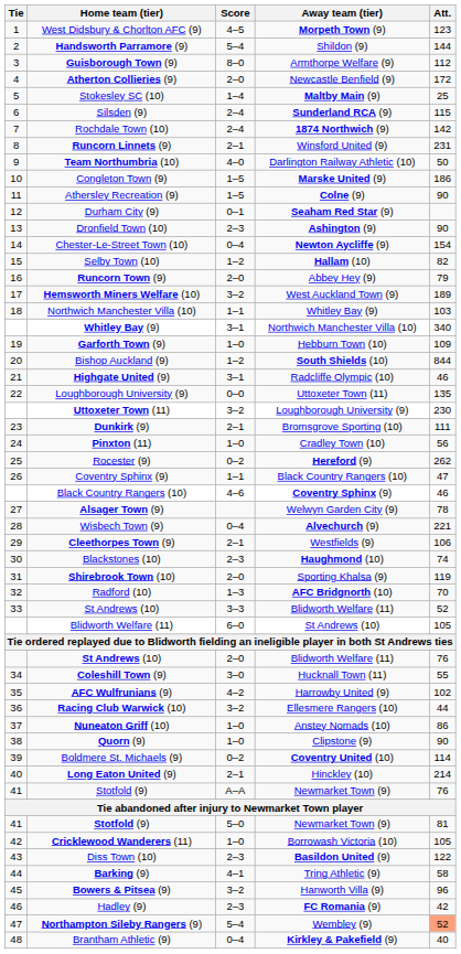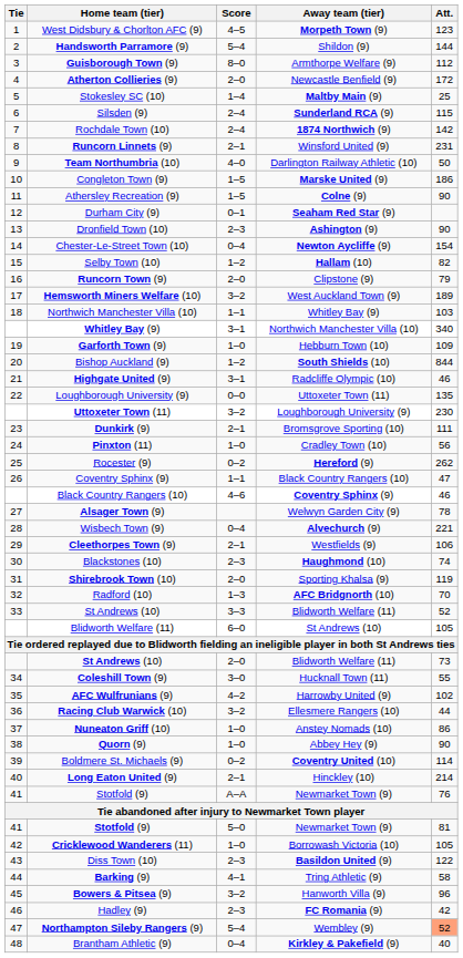 <table class="wikitable" style="text-align: center; font-size:85%">
 <tr>
 <th>Tie</th>
 <th>Home team (tier)</th>
 <th>Score</th>
 <th>Away team (tier)</th>
 <th>Att.</th>
 </tr>
 <tr>
 <td>1</td>
 <td><a href='#'>West Didsbury & Chorlton AFC</a> (9)</td>
 <td>4–5</td>
 <td><strong><a href='#'>Morpeth Town</a></strong> (9)</td>
 <td>123</td>
 </tr>
 <tr>
 <td>2</td>
 <td><strong><a href='#'>Handsworth Parramore</a></strong> (9)</td>
 <td>5–4 </td>
 <td><a href='#'>Shildon</a> (9)</td>
 <td>144</td>
 </tr>
 <tr>
 <td>3</td>
 <td><strong><a href='#'>Guisborough Town</a></strong> (9)</td>
 <td>8–0</td>
 <td><a href='#'>Armthorpe Welfare</a> (9)</td>
 <td>112</td>
 </tr>
 <tr>
 <td>4</td>
 <td><strong><a href='#'>Atherton Collieries</a></strong> (9)</td>
 <td>2–0</td>
 <td><a href='#'>Newcastle Benfield</a> (9)</td>
 <td>172</td>
 </tr>
 <tr>
 <td>5</td>
 <td><a href='#'>Stokesley SC</a> (10)</td>
 <td>1–4 </td>
 <td><strong><a href='#'>Maltby Main</a></strong> (9)</td>
 <td>25</td>
 </tr>
 <tr>
 <td>6</td>
 <td><a href='#'>Silsden</a> (9)</td>
 <td>2–4</td>
 <td><strong><a href='#'>Sunderland RCA</a></strong> (9)</td>
 <td>115</td>
 </tr>
 <tr>
 <td>7</td>
 <td><a href='#'>Rochdale Town</a> (10)</td>
 <td>2–4</td>
 <td><strong><a href='#'>1874 Northwich</a></strong> (9)</td>
 <td>142</td>
 </tr>
 <tr>
 <td>8</td>
 <td><strong><a href='#'>Runcorn Linnets</a></strong> (9)</td>
 <td>2–1</td>
 <td><a href='#'>Winsford United</a> (9)</td>
 <td>231</td>
 </tr>
 <tr>
 <td>9</td>
 <td><strong><a href='#'>Team Northumbria</a></strong> (10)</td>
 <td>4–0</td>
 <td><a href='#'>Darlington Railway Athletic</a> (10)</td>
 <td>50</td>
 </tr>
 <tr>
 <td>10</td>
 <td><a href='#'>Congleton Town</a> (9)</td>
 <td>1–5</td>
 <td><strong><a href='#'>Marske United</a></strong> (9)</td>
 <td>186</td>
 </tr>
 <tr>
 <td>11</td>
 <td><a href='#'>Athersley Recreation</a> (9)</td>
 <td>1–5</td>
 <td><strong><a href='#'>Colne</a></strong> (9)</td>
 <td>90</td>
 </tr>
 <tr>
 <td>12</td>
 <td><a href='#'>Durham City</a> (9)</td>
 <td>0–1</td>
 <td><strong><a href='#'>Seaham Red Star</a></strong> (9)</td>
 <td></td>
 </tr>
 <tr>
 <td>13</td>
 <td><a href='#'>Dronfield Town</a> (10)</td>
 <td>2–3 </td>
 <td><strong><a href='#'>Ashington</a></strong> (9)</td>
 <td>90</td>
 </tr>
 <tr>
 <td>14</td>
 <td><a href='#'>Chester-Le-Street Town</a> (10)</td>
 <td>0–4</td>
 <td><strong><a href='#'>Newton Aycliffe</a></strong> (9)</td>
 <td>154</td>
 </tr>
 <tr>
 <td>15</td>
 <td><a href='#'>Selby Town</a> (10)</td>
 <td>1–2</td>
 <td><strong><a href='#'>Hallam</a></strong> (10)</td>
 <td>82</td>
 </tr>
 <tr>
 <td>16</td>
 <td><strong><a href='#'>Runcorn Town</a></strong> (9)</td>
 <td>2–0</td>
-<td><a href='#'>Abbey Hey</a> (9)</td>
+<td><a href='#'>Clipstone</a> (9)</td>
 <td>79</td>
 </tr>
 <tr>
 <td>17</td>
 <td><strong><a href='#'>Hemsworth Miners Welfare</a></strong> (10)</td>
 <td>3–2</td>
 <td><a href='#'>West Auckland Town</a> (9)</td>
 <td>189</td>
 </tr>
 <tr>
 <td>18</td>
 <td><a href='#'>Northwich Manchester Villa</a> (10)</td>
 <td>1–1</td>
 <td><a href='#'>Whitley Bay</a> (9)</td>
 <td>103</td>
 </tr>
 <tr style="background:white;">
 <td><em></em></td>
 <td><strong><a href='#'>Whitley Bay</a></strong> (9)</td>
 <td>3–1</td>
 <td><a href='#'>Northwich Manchester Villa</a> (10)</td>
 <td>340</td>
 </tr>
 <tr>
 <td>19</td>
 <td><strong><a href='#'>Garforth Town</a></strong> (9)</td>
 <td>1–0</td>
 <td><a href='#'>Hebburn Town</a> (10)</td>
 <td>109</td>
 </tr>
 <tr>
 <td>20</td>
 <td><a href='#'>Bishop Auckland</a> (9)</td>
 <td>1–2</td>
 <td><strong><a href='#'>South Shields</a></strong> (10)</td>
 <td>844</td>
 </tr>
 <tr>
 <td>21</td>
 <td><strong><a href='#'>Highgate United</a></strong> (9)</td>
 <td>3–1</td>
 <td><a href='#'>Radcliffe Olympic</a> (10)</td>
 <td>46</td>
 </tr>
 <tr>
 <td>22</td>
 <td><a href='#'>Loughborough University</a> (9)</td>
 <td>0–0</td>
 <td><a href='#'>Uttoxeter Town</a> (11)</td>
 <td>135</td>
 </tr>
 <tr style="background:white;">
 <td><em></em></td>
 <td><strong><a href='#'>Uttoxeter Town</a></strong> (11)</td>
 <td>3–2</td>
 <td><a href='#'>Loughborough University</a> (9)</td>
 <td>230</td>
 </tr>
 <tr>
 <td>23</td>
 <td><strong><a href='#'>Dunkirk</a></strong> (9)</td>
 <td>2–1</td>
 <td><a href='#'>Bromsgrove Sporting</a> (10)</td>
 <td>111</td>
 </tr>
 <tr>
 <td>24</td>
 <td><strong><a href='#'>Pinxton</a></strong> (11)</td>
 <td>1–0</td>
 <td><a href='#'>Cradley Town</a> (10)</td>
 <td>56</td>
 </tr>
 <tr>
 <td>25</td>
 <td><a href='#'>Rocester</a> (9)</td>
 <td>0–2</td>
 <td><strong><a href='#'>Hereford</a></strong> (9)</td>
 <td>262</td>
 </tr>
 <tr>
 <td>26</td>
 <td><a href='#'>Coventry Sphinx</a> (9)</td>
 <td>1–1</td>
 <td><a href='#'>Black Country Rangers</a> (10)</td>
 <td>47</td>
 </tr>
 <tr style="background:white;">
 <td><em></em></td>
 <td><a href='#'>Black Country Rangers</a> (10)</td>
 <td>4–6 </td>
 <td><strong><a href='#'>Coventry Sphinx</a></strong> (9)</td>
 <td>46</td>
 </tr>
 <tr>
 <td>27</td>
 <td><strong><a href='#'>Alsager Town</a></strong> (9)</td>
 <td></td>
 <td><a href='#'>Welwyn Garden City</a> (9)</td>
 <td>78</td>
 </tr>
 <tr>
 <td>28</td>
 <td><a href='#'>Wisbech Town</a> (9)</td>
 <td>0–4</td>
 <td><strong><a href='#'>Alvechurch</a></strong> (9)</td>
 <td>221</td>
 </tr>
 <tr>
 <td>29</td>
 <td><strong><a href='#'>Cleethorpes Town</a></strong> (9)</td>
 <td>2–1</td>
 <td><a href='#'>Westfields</a> (9)</td>
 <td>106</td>
 </tr>
 <tr>
 <td>30</td>
 <td><a href='#'>Blackstones</a> (10)</td>
 <td>2–3 </td>
 <td><strong><a href='#'>Haughmond</a></strong> (10)</td>
 <td>74</td>
 </tr>
 <tr>
 <td>31</td>
 <td><strong><a href='#'>Shirebrook Town</a></strong> (10)</td>
 <td>2–0</td>
 <td><a href='#'>Sporting Khalsa</a> (9)</td>
 <td>119</td>
 </tr>
 <tr>
 <td>32</td>
 <td><a href='#'>Radford</a> (10)</td>
 <td>1–3</td>
 <td><strong><a href='#'>AFC Bridgnorth</a></strong> (10)</td>
 <td>70</td>
 </tr>
 <tr>
 <td>33</td>
 <td><a href='#'>St Andrews</a> (10)</td>
 <td>3–3</td>
 <td><a href='#'>Blidworth Welfare</a> (11)</td>
 <td>52</td>
 </tr>
 <tr style="background:white;">
 <td><em></em></td>
 <td><a href='#'>Blidworth Welfare</a> (11)</td>
 <td>6–0</td>
 <td><a href='#'>St Andrews</a> (10)</td>
 <td>105</td>
 </tr>
 <tr>
 <th colspan="5">Tie ordered replayed due to Blidworth fielding an ineligible player in both St Andrews ties</th>
 </tr>
 <tr>
 <td><em></em></td>
 <td><strong><a href='#'>St Andrews</a></strong> (10)</td>
 <td>2–0 </td>
 <td><a href='#'>Blidworth Welfare</a> (11)</td>
-<td>76</td>
+<td>73</td>
 </tr>
 <tr>
 <td>34</td>
 <td><strong><a href='#'>Coleshill Town</a></strong> (9)</td>
 <td>3–0</td>
 <td><a href='#'>Hucknall Town</a> (11)</td>
 <td>55</td>
 </tr>
 <tr>
 <td>35</td>
 <td><strong><a href='#'>AFC Wulfrunians</a></strong> (9)</td>
 <td>4–2 </td>
 <td><a href='#'>Harrowby United</a> (9)</td>
 <td>102</td>
 </tr>
 <tr>
 <td>36</td>
 <td><strong><a href='#'>Racing Club Warwick</a></strong> (10)</td>
 <td>3–2</td>
 <td><a href='#'>Ellesmere Rangers</a> (10)</td>
 <td>44</td>
 </tr>
 <tr>
 <td>37</td>
 <td><strong><a href='#'>Nuneaton Griff</a></strong> (10)</td>
 <td>1–0</td>
 <td><a href='#'>Anstey Nomads</a> (10)</td>
 <td>86</td>
 </tr>
 <tr>
 <td>38</td>
 <td><strong><a href='#'>Quorn</a></strong> (9)</td>
 <td>1–0</td>
-<td><a href='#'>Clipstone</a> (9)</td>
+<td><a href='#'>Abbey Hey</a> (9)</td>
 <td>90</td>
 </tr>
 <tr>
 <td>39</td>
 <td><a href='#'>Boldmere St. Michaels</a> (9)</td>
 <td>0–2</td>
 <td><strong><a href='#'>Coventry United</a></strong> (10)</td>
 <td>114</td>
 </tr>
 <tr>
 <td>40</td>
 <td><strong><a href='#'>Long Eaton United</a></strong> (9)</td>
 <td>2–1 </td>
 <td><a href='#'>Hinckley</a> (10)</td>
 <td>214</td>
 </tr>
 <tr>
 <td>41</td>
 <td><a href='#'>Stotfold</a> (9)</td>
 <td>A–A</td>
 <td><a href='#'>Newmarket Town</a> (9)</td>
 <td>76</td>
 </tr>
 <tr>
 <th colspan="5">Tie abandoned after injury to Newmarket Town player</th>
 </tr>
 <tr>
 <td>41</td>
 <td><strong><a href='#'>Stotfold</a></strong> (9)</td>
 <td>5–0</td>
 <td><a href='#'>Newmarket Town</a> (9)</td>
 <td>81</td>
 </tr>
 <tr>
 <td>42</td>
 <td><strong><a href='#'>Cricklewood Wanderers</a></strong> (11)</td>
 <td>1–0</td>
 <td><a href='#'>Borrowash Victoria</a> (10)</td>
 <td>105</td>
 </tr>
 <tr>
 <td>43</td>
 <td><a href='#'>Diss Town</a> (10)</td>
 <td>2–3</td>
 <td><strong><a href='#'>Basildon United</a></strong> (9)</td>
 <td>122</td>
 </tr>
 <tr>
 <td>44</td>
 <td><strong><a href='#'>Barking</a></strong> (9)</td>
 <td>4–1</td>
 <td><a href='#'>Tring Athletic</a> (9)</td>
 <td>58</td>
 </tr>
 <tr>
 <td>45</td>
 <td><strong><a href='#'>Bowers & Pitsea</a></strong> (9)</td>
 <td>3–2</td>
 <td><a href='#'>Hanworth Villa</a> (9)</td>
 <td>96</td>
 </tr>
 <tr>
 <td>46</td>
 <td><a href='#'>Hadley</a> (9)</td>
 <td>2–3</td>
 <td><strong><a href='#'>FC Romania</a></strong> (9)</td>
 <td>42</td>
 </tr>
 <tr>
 <td>47</td>
 <td><strong><a href='#'>Northampton Sileby Rangers</a></strong> (9)</td>
 <td>5–4</td>
 <td><a href='#'>Wembley</a> (9)</td>
 <td style="background: lightsalmon;">52</td>
 </tr>
 <tr>
 <td>48</td>
 <td><a href='#'>Brantham Athletic</a> (9)</td>
 <td>0–4</td>
 <td><strong><a href='#'>Kirkley & Pakefield</a></strong> (9)</td>
 <td>40</td>
 </tr>
 </table>
